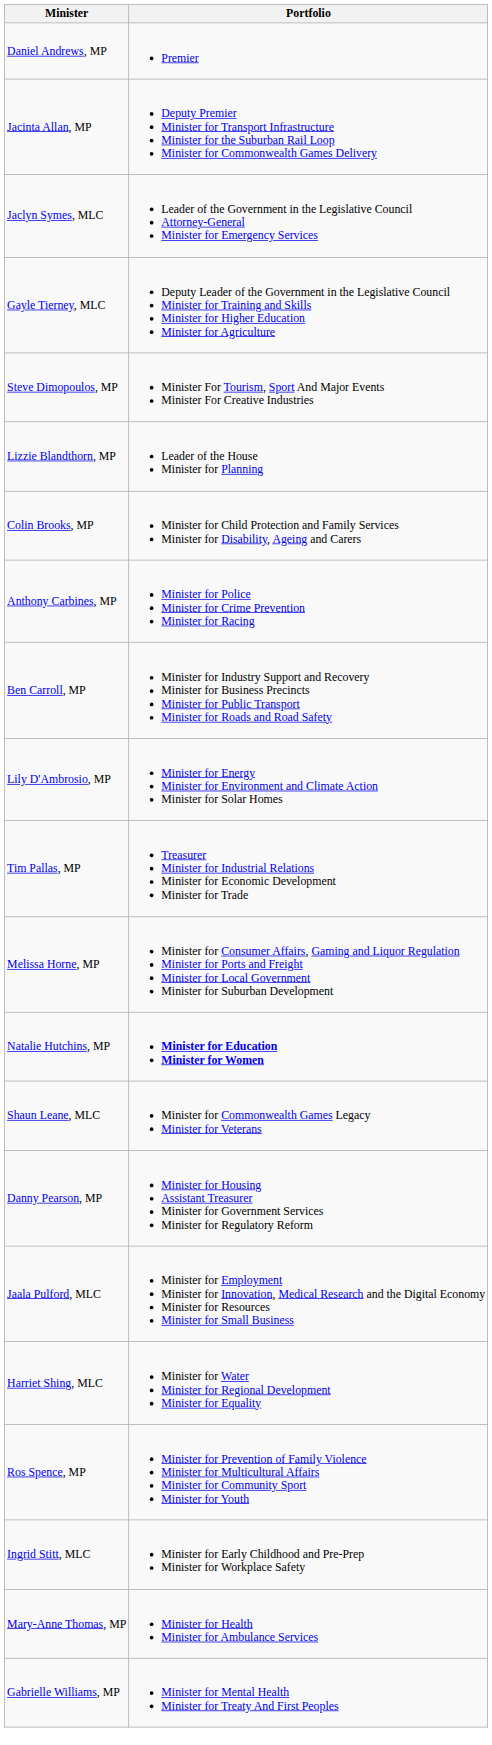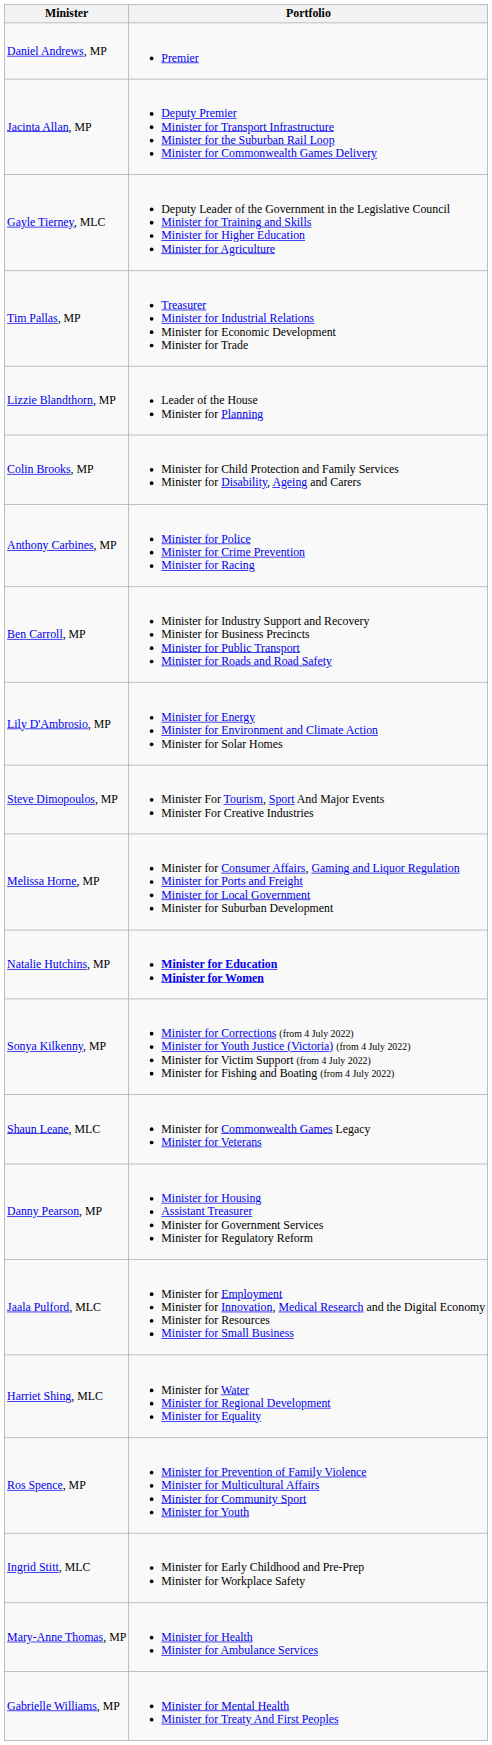 <table class="wikitable">
 <tr>
 <th><strong>Minister</strong></th>
 <th><strong>Portfolio</strong></th>
 </tr>
 <tr>
 <td><a href='#'>Daniel Andrews</a>, MP</td>
 <td><br><ul><li><a href='#'>Premier</a></li></ul></td>
 </tr>
 <tr>
 <td><a href='#'>Jacinta Allan</a>, MP</td>
 <td><br><ul><li><a href='#'>Deputy Premier</a></li><li><a href='#'>Minister for Transport Infrastructure</a></li><li><a href='#'>Minister for the Suburban Rail Loop</a></li><li><a href='#'>Minister for Commonwealth Games Delivery</a></li></ul></td>
 </tr>
 <tr>
-<td><a href='#'>Jaclyn Symes</a>, MLC</td>
-<td><br><ul><li>Leader of the Government in the Legislative Council</li><li><a href='#'>Attorney-General</a></li><li><a href='#'>Minister for Emergency Services</a></li></ul></td>
-</tr>
-<tr>
 <td><a href='#'>Gayle Tierney</a>, MLC</td>
 <td><br><ul><li>Deputy Leader of the Government in the Legislative Council</li><li><a href='#'>Minister for Training and Skills</a></li><li><a href='#'>Minister for Higher Education</a></li><li><a href='#'>Minister for Agriculture</a></li></ul></td>
 </tr>
 <tr>
-<td><a href='#'>Steve Dimopoulos</a>, MP</td>
-<td><br><ul><li>Minister For <a href='#'>Tourism</a>, <a href='#'>Sport</a> And Major Events</li><li>Minister For Creative Industries</li></ul></td>
+<td><a href='#'>Tim Pallas</a>, MP</td>
+<td><br><ul><li><a href='#'>Treasurer</a></li><li><a href='#'>Minister for Industrial Relations</a></li><li>Minister for Economic Development</li><li>Minister for Trade</li></ul></td>
 </tr>
 <tr>
 <td><a href='#'>Lizzie Blandthorn</a>, MP</td>
 <td><br><ul><li>Leader of the House</li><li>Minister for <a href='#'>Planning</a></li></ul></td>
 </tr>
 <tr>
 <td><a href='#'>Colin Brooks</a>, MP</td>
 <td><br><ul><li>Minister for Child Protection and Family Services</li><li>Minister for <a href='#'>Disability</a>, <a href='#'>Ageing</a> and Carers</li></ul></td>
 </tr>
 <tr>
 <td><a href='#'>Anthony Carbines</a>, MP</td>
 <td><br><ul><li><a href='#'>Minister for Police</a></li><li><a href='#'>Minister for Crime Prevention</a></li><li><a href='#'>Minister for Racing</a></li></ul></td>
 </tr>
 <tr>
 <td><a href='#'>Ben Carroll</a>, MP</td>
 <td><br><ul><li>Minister for Industry Support and Recovery</li><li>Minister for Business Precincts</li><li><a href='#'>Minister for Public Transport</a></li><li><a href='#'>Minister for Roads and Road Safety</a></li></ul></td>
 </tr>
 <tr>
 <td><a href='#'>Lily D'Ambrosio</a>, MP</td>
 <td><br><ul><li><a href='#'>Minister for Energy</a></li><li><a href='#'>Minister for Environment and Climate Action</a></li><li>Minister for Solar Homes</li></ul></td>
 </tr>
 <tr>
-<td><a href='#'>Tim Pallas</a>, MP</td>
-<td><br><ul><li><a href='#'>Treasurer</a></li><li><a href='#'>Minister for Industrial Relations</a></li><li>Minister for Economic Development</li><li>Minister for Trade</li></ul></td>
+<td><a href='#'>Steve Dimopoulos</a>, MP</td>
+<td><br><ul><li>Minister For <a href='#'>Tourism</a>, <a href='#'>Sport</a> And Major Events</li><li>Minister For Creative Industries</li></ul></td>
 </tr>
 <tr>
 <td><a href='#'>Melissa Horne</a>, MP</td>
 <td><br><ul><li>Minister for <a href='#'>Consumer Affairs</a>, <a href='#'>Gaming and Liquor Regulation</a></li><li><a href='#'>Minister for Ports and Freight</a></li><li><a href='#'>Minister for Local Government</a></li><li>Minister for Suburban Development</li></ul></td>
 </tr>
 <tr>
 <td><a href='#'>Natalie Hutchins</a>, MP</td>
 <td><strong><br><ul><li><a href='#'>Minister for Education</a></li><li><a href='#'>Minister for Women</a></li></ul></strong></td>
+</tr>
+<tr>
+<td><a href='#'>Sonya Kilkenny</a>, MP</td>
+<td><br><ul><li><a href='#'>Minister for Corrections</a> <small>(from 4 July 2022)</small></li><li><a href='#'>Minister for Youth Justice (Victoria)</a> <small>(from 4 July 2022)</small></li><li>Minister for Victim Support <small>(from 4 July 2022)</small></li><li>Minister for Fishing and Boating <small>(from 4 July 2022)</small></li></ul></td>
 </tr>
 <tr>
 <td><a href='#'>Shaun Leane</a>, MLC</td>
 <td><br><ul><li>Minister for <a href='#'>Commonwealth Games</a> Legacy</li><li><a href='#'>Minister for Veterans</a></li></ul></td>
 </tr>
 <tr>
 <td><a href='#'>Danny Pearson</a>, MP</td>
 <td><br><ul><li><a href='#'>Minister for Housing</a></li><li><a href='#'>Assistant Treasurer</a></li><li>Minister for Government Services</li><li>Minister for Regulatory Reform</li></ul></td>
 </tr>
 <tr>
 <td><a href='#'>Jaala Pulford</a>, MLC</td>
 <td><br><ul><li>Minister for <a href='#'>Employment</a></li><li>Minister for <a href='#'>Innovation</a>, <a href='#'>Medical Research</a> and the Digital Economy</li><li>Minister for Resources</li><li><a href='#'>Minister for Small Business</a></li></ul></td>
 </tr>
 <tr>
 <td><a href='#'>Harriet Shing</a>, MLC</td>
 <td><br><ul><li>Minister for <a href='#'>Water</a></li><li><a href='#'>Minister for Regional Development</a></li><li><a href='#'>Minister for Equality</a></li></ul></td>
 </tr>
 <tr>
 <td><a href='#'>Ros Spence</a>, MP</td>
 <td><br><ul><li><a href='#'>Minister for Prevention of Family Violence</a></li><li><a href='#'>Minister for Multicultural Affairs</a></li><li><a href='#'>Minister for Community Sport</a></li><li><a href='#'>Minister for Youth</a></li></ul></td>
 </tr>
 <tr>
 <td><a href='#'>Ingrid Stitt</a>, MLC</td>
 <td><br><ul><li>Minister for Early Childhood and Pre-Prep</li><li>Minister for Workplace Safety</li></ul></td>
 </tr>
 <tr>
 <td><a href='#'>Mary-Anne Thomas</a>, MP</td>
 <td><br><ul><li><a href='#'>Minister for Health</a></li><li><a href='#'>Minister for Ambulance Services</a></li></ul></td>
 </tr>
 <tr>
 <td><a href='#'>Gabrielle Williams</a>, MP</td>
 <td><br><ul><li><a href='#'>Minister for Mental Health</a></li><li><a href='#'>Minister for Treaty And First Peoples</a></li></ul></td>
 </tr>
 </table>
